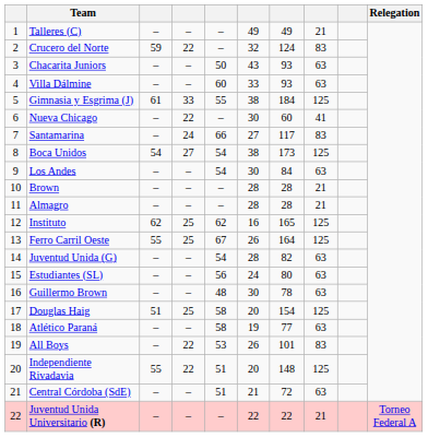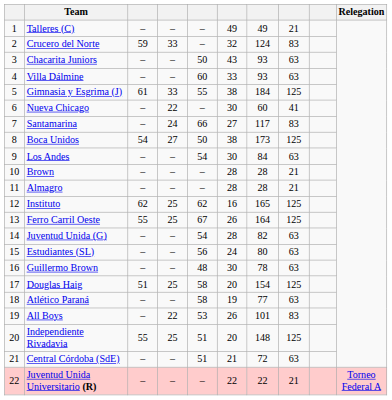 <table class="wikitable" style="text-align: center;">
 <tr>
 <th width=28><br></th>
 <th width=185>Team</th>
 <th width=50></th>
 <th width=50></th>
 <th width=50></th>
 <th width=50></th>
 <th width=50></th>
 <th width=50></th>
 <th width=50><br></th>
 <th>Relegation</th>
 </tr>
 <tr>
 <td>1</td>
 <td align="left"><a href='#'>Talleres (C)</a></td>
 <td>–</td>
 <td>–</td>
 <td>–</td>
 <td>49</td>
 <td>49</td>
 <td>21</td>
 <td><strong></strong></td>
 </tr>
 <tr>
 <td>2</td>
 <td align="left"><a href='#'>Crucero del Norte</a></td>
 <td>59</td>
-<td>22</td>
+<td>33</td>
 <td>–</td>
 <td>32</td>
 <td>124</td>
 <td>83</td>
 <td><strong></strong></td>
 </tr>
 <tr>
 <td>3</td>
 <td align="left"><a href='#'>Chacarita Juniors</a></td>
 <td>–</td>
 <td>–</td>
 <td>50</td>
 <td>43</td>
 <td>93</td>
 <td>63</td>
 <td><strong></strong></td>
 </tr>
 <tr>
 <td>4</td>
 <td align="left"><a href='#'>Villa Dálmine</a></td>
 <td>–</td>
 <td>–</td>
 <td>60</td>
 <td>33</td>
 <td>93</td>
 <td>63</td>
 <td><strong></strong></td>
 </tr>
 <tr>
 <td>5</td>
 <td align="left"><a href='#'>Gimnasia y Esgrima (J)</a></td>
 <td>61</td>
 <td>33</td>
 <td>55</td>
 <td>38</td>
 <td>184</td>
 <td>125</td>
 <td><strong></strong></td>
 </tr>
 <tr>
 <td>6</td>
 <td align="left"><a href='#'>Nueva Chicago</a></td>
 <td>–</td>
 <td>22</td>
 <td>–</td>
 <td>30</td>
 <td>60</td>
 <td>41</td>
 <td><strong></strong></td>
 </tr>
 <tr>
 <td>7</td>
 <td align="left"><a href='#'>Santamarina</a></td>
 <td>–</td>
 <td>24</td>
 <td>66</td>
 <td>27</td>
 <td>117</td>
 <td>83</td>
 <td><strong></strong></td>
 </tr>
 <tr>
 <td>8</td>
 <td align="left"><a href='#'>Boca Unidos</a></td>
 <td>54</td>
 <td>27</td>
-<td>54</td>
+<td>50</td>
 <td>38</td>
 <td>173</td>
 <td>125</td>
 <td><strong></strong></td>
 </tr>
 <tr>
 <td>9</td>
 <td align="left"><a href='#'>Los Andes</a></td>
 <td>–</td>
 <td>–</td>
 <td>54</td>
 <td>30</td>
 <td>84</td>
 <td>63</td>
 <td><strong></strong></td>
 </tr>
 <tr>
 <td>10</td>
 <td align="left"><a href='#'>Brown</a></td>
 <td>–</td>
 <td>–</td>
 <td>–</td>
 <td>28</td>
 <td>28</td>
 <td>21</td>
 <td><strong></strong></td>
 </tr>
 <tr>
 <td>11</td>
 <td align="left"><a href='#'>Almagro</a></td>
 <td>–</td>
 <td>–</td>
 <td>–</td>
 <td>28</td>
 <td>28</td>
 <td>21</td>
 <td><strong></strong></td>
 </tr>
 <tr>
 <td>12</td>
 <td align="left"><a href='#'>Instituto</a></td>
 <td>62</td>
 <td>25</td>
 <td>62</td>
 <td>16</td>
 <td>165</td>
 <td>125</td>
 <td><strong></strong></td>
 </tr>
 <tr>
 <td>13</td>
 <td align="left"><a href='#'>Ferro Carril Oeste</a></td>
 <td>55</td>
 <td>25</td>
 <td>67</td>
 <td>26</td>
 <td>164</td>
 <td>125</td>
 <td><strong></strong></td>
 </tr>
 <tr>
 <td>14</td>
 <td align="left"><a href='#'>Juventud Unida (G)</a></td>
 <td>–</td>
 <td>–</td>
 <td>54</td>
 <td>28</td>
 <td>82</td>
 <td>63</td>
 <td><strong></strong></td>
 </tr>
 <tr>
 <td>15</td>
 <td align="left"><a href='#'>Estudiantes (SL)</a></td>
 <td>–</td>
 <td>–</td>
 <td>56</td>
 <td>24</td>
 <td>80</td>
 <td>63</td>
 <td><strong></strong></td>
 </tr>
 <tr>
 <td>16</td>
 <td align="left"><a href='#'>Guillermo Brown</a></td>
 <td>–</td>
 <td>–</td>
 <td>48</td>
 <td>30</td>
 <td>78</td>
 <td>63</td>
 <td><strong></strong></td>
 </tr>
 <tr>
 <td>17</td>
 <td align="left"><a href='#'>Douglas Haig</a></td>
 <td>51</td>
 <td>25</td>
 <td>58</td>
 <td>20</td>
 <td>154</td>
 <td>125</td>
 <td><strong></strong></td>
 </tr>
 <tr>
 <td>18</td>
 <td align="left"><a href='#'>Atlético Paraná</a></td>
 <td>–</td>
 <td>–</td>
 <td>58</td>
 <td>19</td>
 <td>77</td>
 <td>63</td>
 <td><strong></strong></td>
 </tr>
 <tr>
 <td>19</td>
 <td align="left"><a href='#'>All Boys</a></td>
 <td>–</td>
 <td>22</td>
 <td>53</td>
 <td>26</td>
 <td>101</td>
 <td>83</td>
 <td><strong></strong></td>
 </tr>
 <tr>
 <td>20</td>
 <td align="left"><a href='#'>Independiente Rivadavia</a></td>
 <td>55</td>
-<td>22</td>
+<td>25</td>
 <td>51</td>
 <td>20</td>
 <td>148</td>
 <td>125</td>
 <td><strong></strong></td>
 </tr>
 <tr>
 <td>21</td>
 <td align="left"><a href='#'>Central Córdoba (SdE)</a></td>
 <td>–</td>
 <td>–</td>
 <td>51</td>
 <td>21</td>
 <td>72</td>
 <td>63</td>
 <td><strong></strong></td>
 </tr>
 <tr bgcolor= #ffcccc>
 <td>22</td>
 <td align="left"><a href='#'>Juventud Unida Universitario</a> <strong>(R)</strong></td>
 <td>–</td>
 <td>–</td>
 <td>–</td>
 <td>22</td>
 <td>22</td>
 <td>21</td>
 <td><strong></strong></td>
 <td><a href='#'>Torneo Federal A</a></td>
 </tr>
 </table>
